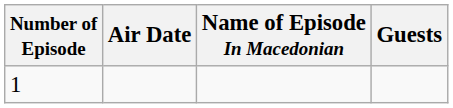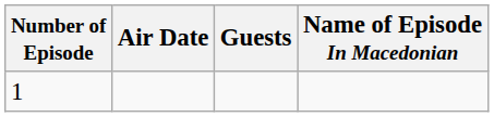 <table class="wikitable sortable">
 <tr>
 <th><small>Number of <br> Episode</small></th>
 <th>Air Date</th>
+<th>Guests</th>
 <th>Name of Episode <br> <small><em>In Macedonian</em></small></th>
-<th>Guests</th>
 </tr>
 <tr>
 <td>1</td>
 <td></td>
 <td></td>
 <td></td>
 </tr>
 </table>
